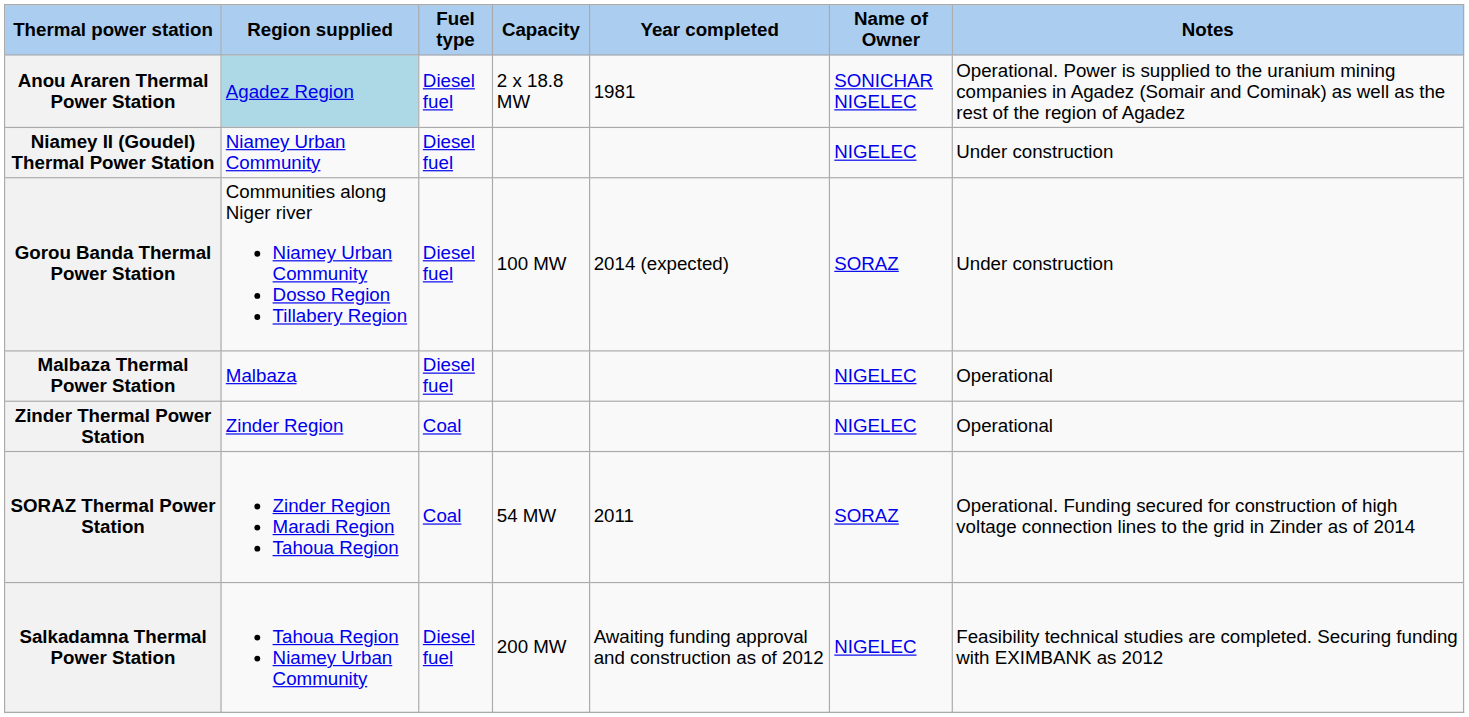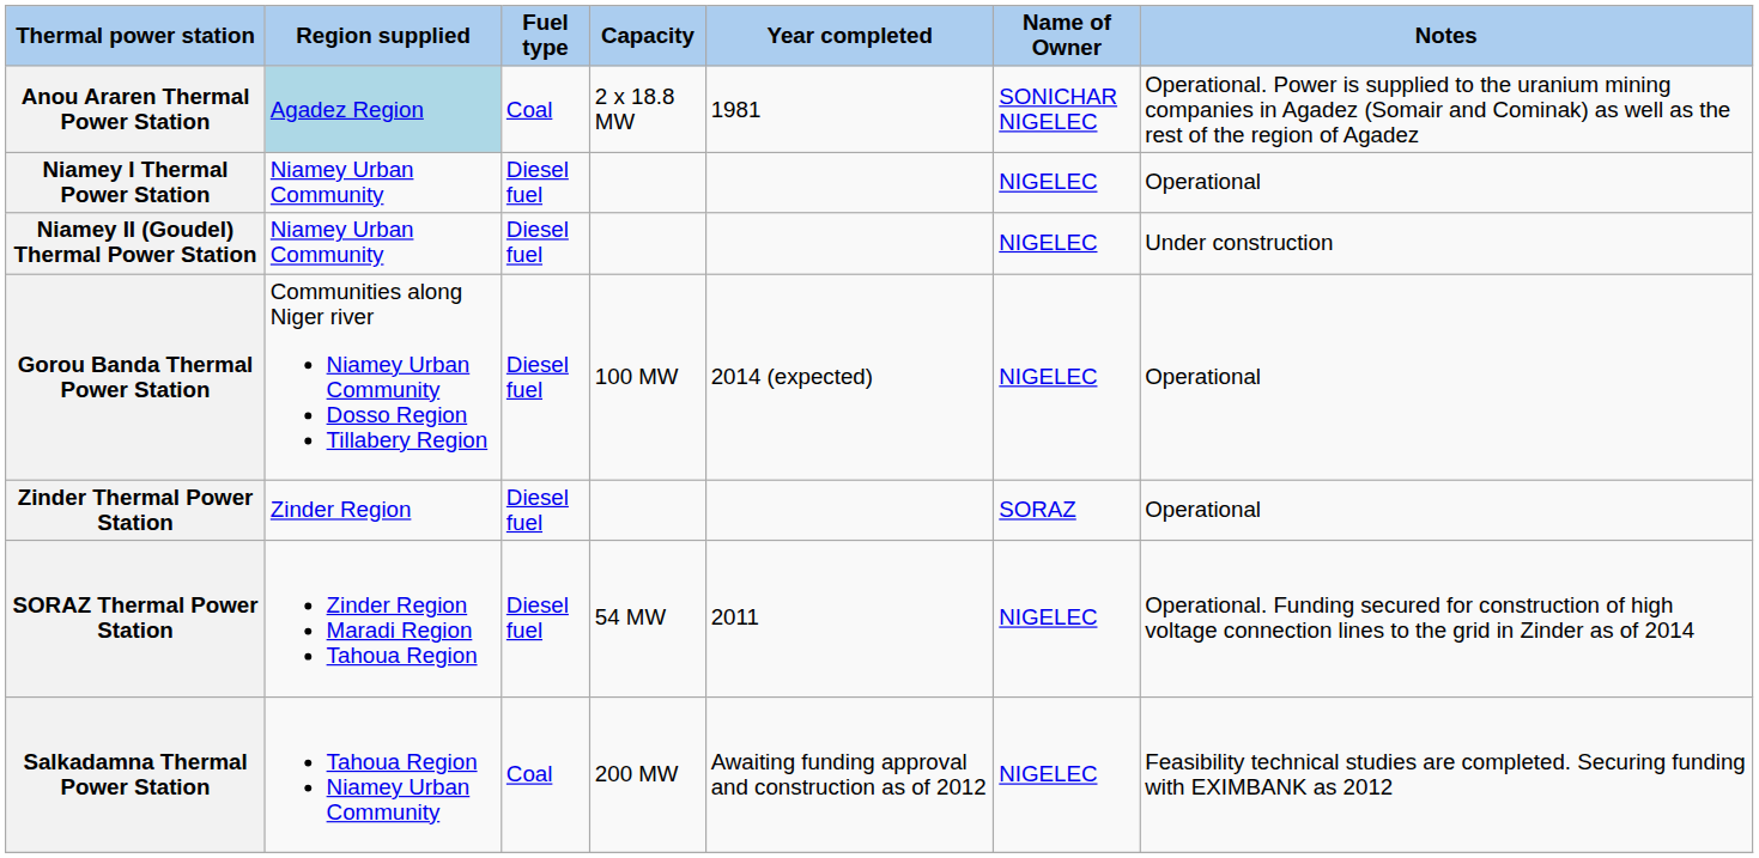 <table class="wikitable sortable">
 <tr>
 <th style="background-color:#ABCDEF;">Thermal power station</th>
 <th style="background-color:#ABCDEF;">Region supplied</th>
 <th style="background-color:#ABCDEF;">Fuel type</th>
 <th style="background-color:#ABCDEF;">Capacity</th>
 <th style="background-color:#ABCDEF;">Year completed</th>
 <th style="background-color:#ABCDEF;">Name of Owner</th>
 <th style="background-color:#ABCDEF;">Notes</th>
 </tr>
 <tr>
 <th>Anou Araren Thermal Power Station</th>
 <td style="background: lightblue;"><a href='#'>Agadez Region</a></td>
-<td><a href='#'>Diesel fuel</a></td>
+<td><a href='#'>Coal</a></td>
 <td>2 x 18.8 MW</td>
 <td>1981</td>
 <td><a href='#'>SONICHAR</a><br><a href='#'>NIGELEC</a></td>
 <td>Operational. Power is supplied to the uranium mining companies in Agadez (Somair and Cominak) as well as the rest of the region of Agadez</td>
+</tr>
+<tr>
+<th>Niamey I Thermal Power Station</th>
+<td><a href='#'>Niamey Urban Community</a></td>
+<td><a href='#'>Diesel fuel</a></td>
+<td></td>
+<td></td>
+<td><a href='#'>NIGELEC</a></td>
+<td>Operational</td>
 </tr>
 <tr>
 <th>Niamey II (Goudel) Thermal Power Station</th>
 <td><a href='#'>Niamey Urban Community</a></td>
 <td><a href='#'>Diesel fuel</a></td>
 <td></td>
 <td></td>
 <td><a href='#'>NIGELEC</a></td>
 <td>Under construction</td>
 </tr>
 <tr>
 <th>Gorou Banda Thermal Power Station </th>
 <td>Communities along Niger river<br><ul><li><a href='#'>Niamey Urban Community</a></li><li><a href='#'>Dosso Region</a></li><li><a href='#'>Tillabery Region</a></li></ul></td>
 <td><a href='#'>Diesel fuel</a></td>
 <td>100 MW</td>
 <td>2014 (expected)</td>
-<td><a href='#'>SORAZ</a></td>
-<td>Under construction</td>
-</tr>
-<tr>
-<th>Malbaza Thermal Power Station</th>
-<td><a href='#'>Malbaza</a></td>
-<td><a href='#'>Diesel fuel</a></td>
-<td></td>
-<td></td>
 <td><a href='#'>NIGELEC</a></td>
 <td>Operational</td>
 </tr>
 <tr>
 <th>Zinder Thermal Power Station</th>
 <td><a href='#'>Zinder Region</a></td>
-<td><a href='#'>Coal</a></td>
+<td><a href='#'>Diesel fuel</a></td>
 <td></td>
 <td></td>
-<td><a href='#'>NIGELEC</a></td>
+<td><a href='#'>SORAZ</a></td>
 <td>Operational</td>
 </tr>
 <tr>
 <th>SORAZ Thermal Power Station </th>
 <td><br><ul><li><a href='#'>Zinder Region</a></li><li><a href='#'>Maradi Region</a></li><li><a href='#'>Tahoua Region</a></li></ul></td>
-<td><a href='#'>Coal</a></td>
+<td><a href='#'>Diesel fuel</a></td>
 <td>54 MW</td>
 <td>2011</td>
-<td><a href='#'>SORAZ</a></td>
+<td><a href='#'>NIGELEC</a></td>
 <td>Operational. Funding secured for construction of high voltage connection lines to the grid in Zinder as of 2014 </td>
 </tr>
 <tr>
 <th>Salkadamna Thermal Power Station </th>
 <td><br><ul><li><a href='#'>Tahoua Region</a></li><li><a href='#'>Niamey Urban Community</a></li></ul></td>
-<td><a href='#'>Diesel fuel</a></td>
+<td><a href='#'>Coal</a></td>
 <td>200 MW</td>
 <td>Awaiting funding approval and construction as of 2012</td>
 <td><a href='#'>NIGELEC</a></td>
 <td>Feasibility technical studies are completed. Securing funding with EXIMBANK as 2012</td>
 </tr>
 <tr>
 </tr>
 </table>
